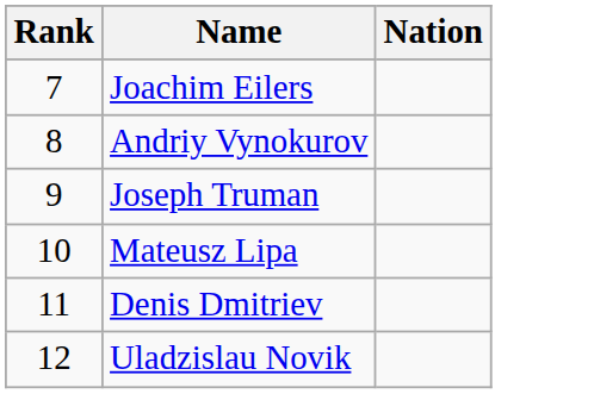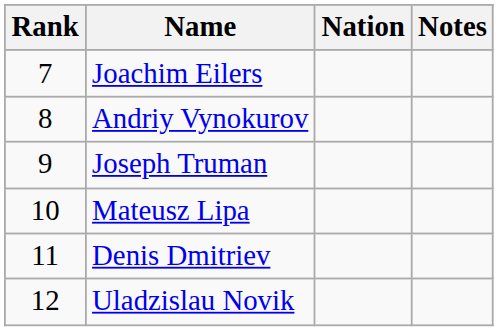 <table class="wikitable sortable" style="text-align:center">
 <tr>
 <th>Rank</th>
 <th>Name</th>
 <th>Nation</th>
+<th>Notes</th>
 </tr>
 <tr>
 <td>7</td>
 <td align=left><a href='#'>Joachim Eilers</a></td>
 <td align=left></td>
+<td></td>
 </tr>
 <tr>
 <td>8</td>
 <td align=left><a href='#'>Andriy Vynokurov</a></td>
 <td align=left></td>
+<td></td>
 </tr>
 <tr>
 <td>9</td>
 <td align=left><a href='#'>Joseph Truman</a></td>
 <td align=left></td>
+<td></td>
 </tr>
 <tr>
 <td>10</td>
 <td align=left><a href='#'>Mateusz Lipa</a></td>
 <td align=left></td>
+<td></td>
 </tr>
 <tr>
 <td>11</td>
 <td align=left><a href='#'>Denis Dmitriev</a></td>
 <td align=left></td>
+<td></td>
 </tr>
 <tr>
 <td>12</td>
 <td align=left><a href='#'>Uladzislau Novik</a></td>
 <td align=left></td>
+<td></td>
 </tr>
 </table>
